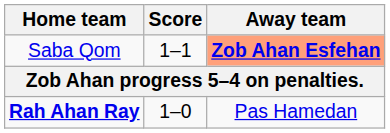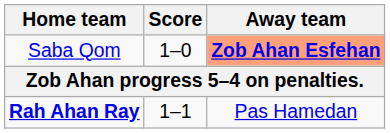 <table class="wikitable" style="text-align: center">
 <tr>
 <th>Home team</th>
 <th>Score</th>
 <th>Away team</th>
 </tr>
 <tr>
 <td><a href='#'>Saba Qom</a></td>
-<td>1–1</td>
+<td>1–0</td>
 <td style="background: lightsalmon;"><strong><a href='#'>Zob Ahan Esfehan</a></strong></td>
 </tr>
 <tr>
 <th colspan=4>Zob Ahan progress 5–4 on penalties.</th>
 </tr>
 <tr>
 <td><strong><a href='#'>Rah Ahan Ray</a></strong></td>
-<td>1–0</td>
+<td>1–1</td>
 <td><a href='#'>Pas Hamedan</a></td>
 </tr>
 </table>
